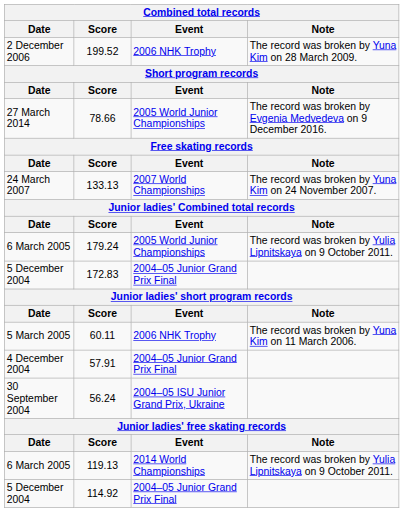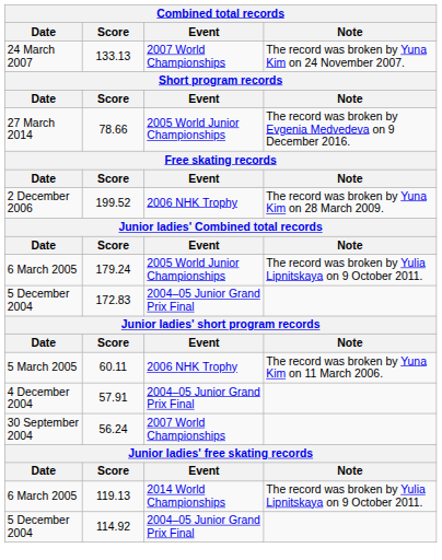 <table class="wikitable sortable">
 <tr>
 <th colspan=4 align=center><a href='#'>Combined total records</a></th>
 </tr>
 <tr>
 <th>Date</th>
 <th style="width:80px;">Score</th>
 <th>Event</th>
 <th>Note</th>
 </tr>
 <tr>
-<td>2 December 2006</td>
-<td style="text-align:center;">199.52</td>
-<td><a href='#'>2006 NHK Trophy</a></td>
-<td>The record was broken by <a href='#'>Yuna Kim</a> on 28 March 2009.</td>
+<td>24 March 2007</td>
+<td style="text-align:center;">133.13</td>
+<td><a href='#'>2007 World Championships</a></td>
+<td>The record was broken by <a href='#'>Yuna Kim</a> on 24 November 2007.</td>
 </tr>
 <tr>
 <th colspan=4 align=center><a href='#'>Short program records</a></th>
 </tr>
 <tr>
 <th>Date</th>
 <th style="width:80px;">Score</th>
 <th>Event</th>
 <th>Note</th>
 </tr>
 <tr>
 <td>27 March 2014</td>
 <td style="text-align:center;">78.66</td>
 <td><a href='#'>2005 World Junior Championships</a></td>
 <td>The record was broken by <a href='#'>Evgenia Medvedeva</a> on 9 December 2016.</td>
 </tr>
 <tr>
 <th colspan=4 align=center><a href='#'>Free skating records</a></th>
 </tr>
 <tr>
 <th>Date</th>
 <th style="width:80px;">Score</th>
 <th>Event</th>
 <th>Note</th>
 </tr>
 <tr>
-<td>24 March 2007</td>
-<td style="text-align:center;">133.13</td>
-<td><a href='#'>2007 World Championships</a></td>
-<td>The record was broken by <a href='#'>Yuna Kim</a> on 24 November 2007.</td>
+<td>2 December 2006</td>
+<td style="text-align:center;">199.52</td>
+<td><a href='#'>2006 NHK Trophy</a></td>
+<td>The record was broken by <a href='#'>Yuna Kim</a> on 28 March 2009.</td>
 </tr>
 <tr>
 <th colspan=4 align=center><a href='#'>Junior ladies' Combined total records</a></th>
 </tr>
 <tr>
 <th>Date</th>
 <th style="width:80px;">Score</th>
 <th>Event</th>
 <th>Note</th>
 </tr>
 <tr>
 <td>6 March 2005</td>
 <td style="text-align:center;">179.24</td>
 <td><a href='#'>2005 World Junior Championships</a></td>
 <td>The record was broken by <a href='#'>Yulia Lipnitskaya</a> on 9 October 2011.</td>
 </tr>
 <tr>
 <td>5 December 2004</td>
 <td style="text-align:center;">172.83</td>
 <td><a href='#'>2004–05 Junior Grand Prix Final</a></td>
 <td></td>
 </tr>
 <tr>
 <th colspan=4 align=center><a href='#'>Junior ladies' short program records</a></th>
 </tr>
 <tr>
 <th>Date</th>
 <th style="width:80px;">Score</th>
 <th>Event</th>
 <th>Note</th>
 </tr>
 <tr>
 <td>5 March 2005</td>
 <td style="text-align:center;">60.11</td>
 <td><a href='#'>2006 NHK Trophy</a></td>
 <td>The record was broken by <a href='#'>Yuna Kim</a> on 11 March 2006.</td>
 </tr>
 <tr>
 <td>4 December 2004</td>
 <td style="text-align:center;">57.91</td>
 <td><a href='#'>2004–05 Junior Grand Prix Final</a></td>
 <td></td>
 </tr>
 <tr>
 <td>30 September 2004</td>
 <td style="text-align:center;">56.24</td>
-<td><a href='#'>2004–05 ISU Junior Grand Prix, Ukraine</a></td>
+<td><a href='#'>2007 World Championships</a></td>
 <td></td>
 </tr>
 <tr>
 <th colspan=4 align=center><a href='#'>Junior ladies' free skating records</a></th>
 </tr>
 <tr>
 <th>Date</th>
 <th style="width:80px;">Score</th>
 <th>Event</th>
 <th>Note</th>
 </tr>
 <tr>
 <td>6 March 2005</td>
 <td style="text-align:center;">119.13</td>
 <td><a href='#'>2014 World Championships</a></td>
 <td>The record was broken by <a href='#'>Yulia Lipnitskaya</a> on 9 October 2011.</td>
 </tr>
 <tr>
 <td>5 December 2004</td>
 <td style="text-align:center;">114.92</td>
 <td><a href='#'>2004–05 Junior Grand Prix Final</a></td>
 <td></td>
 </tr>
 </table>
